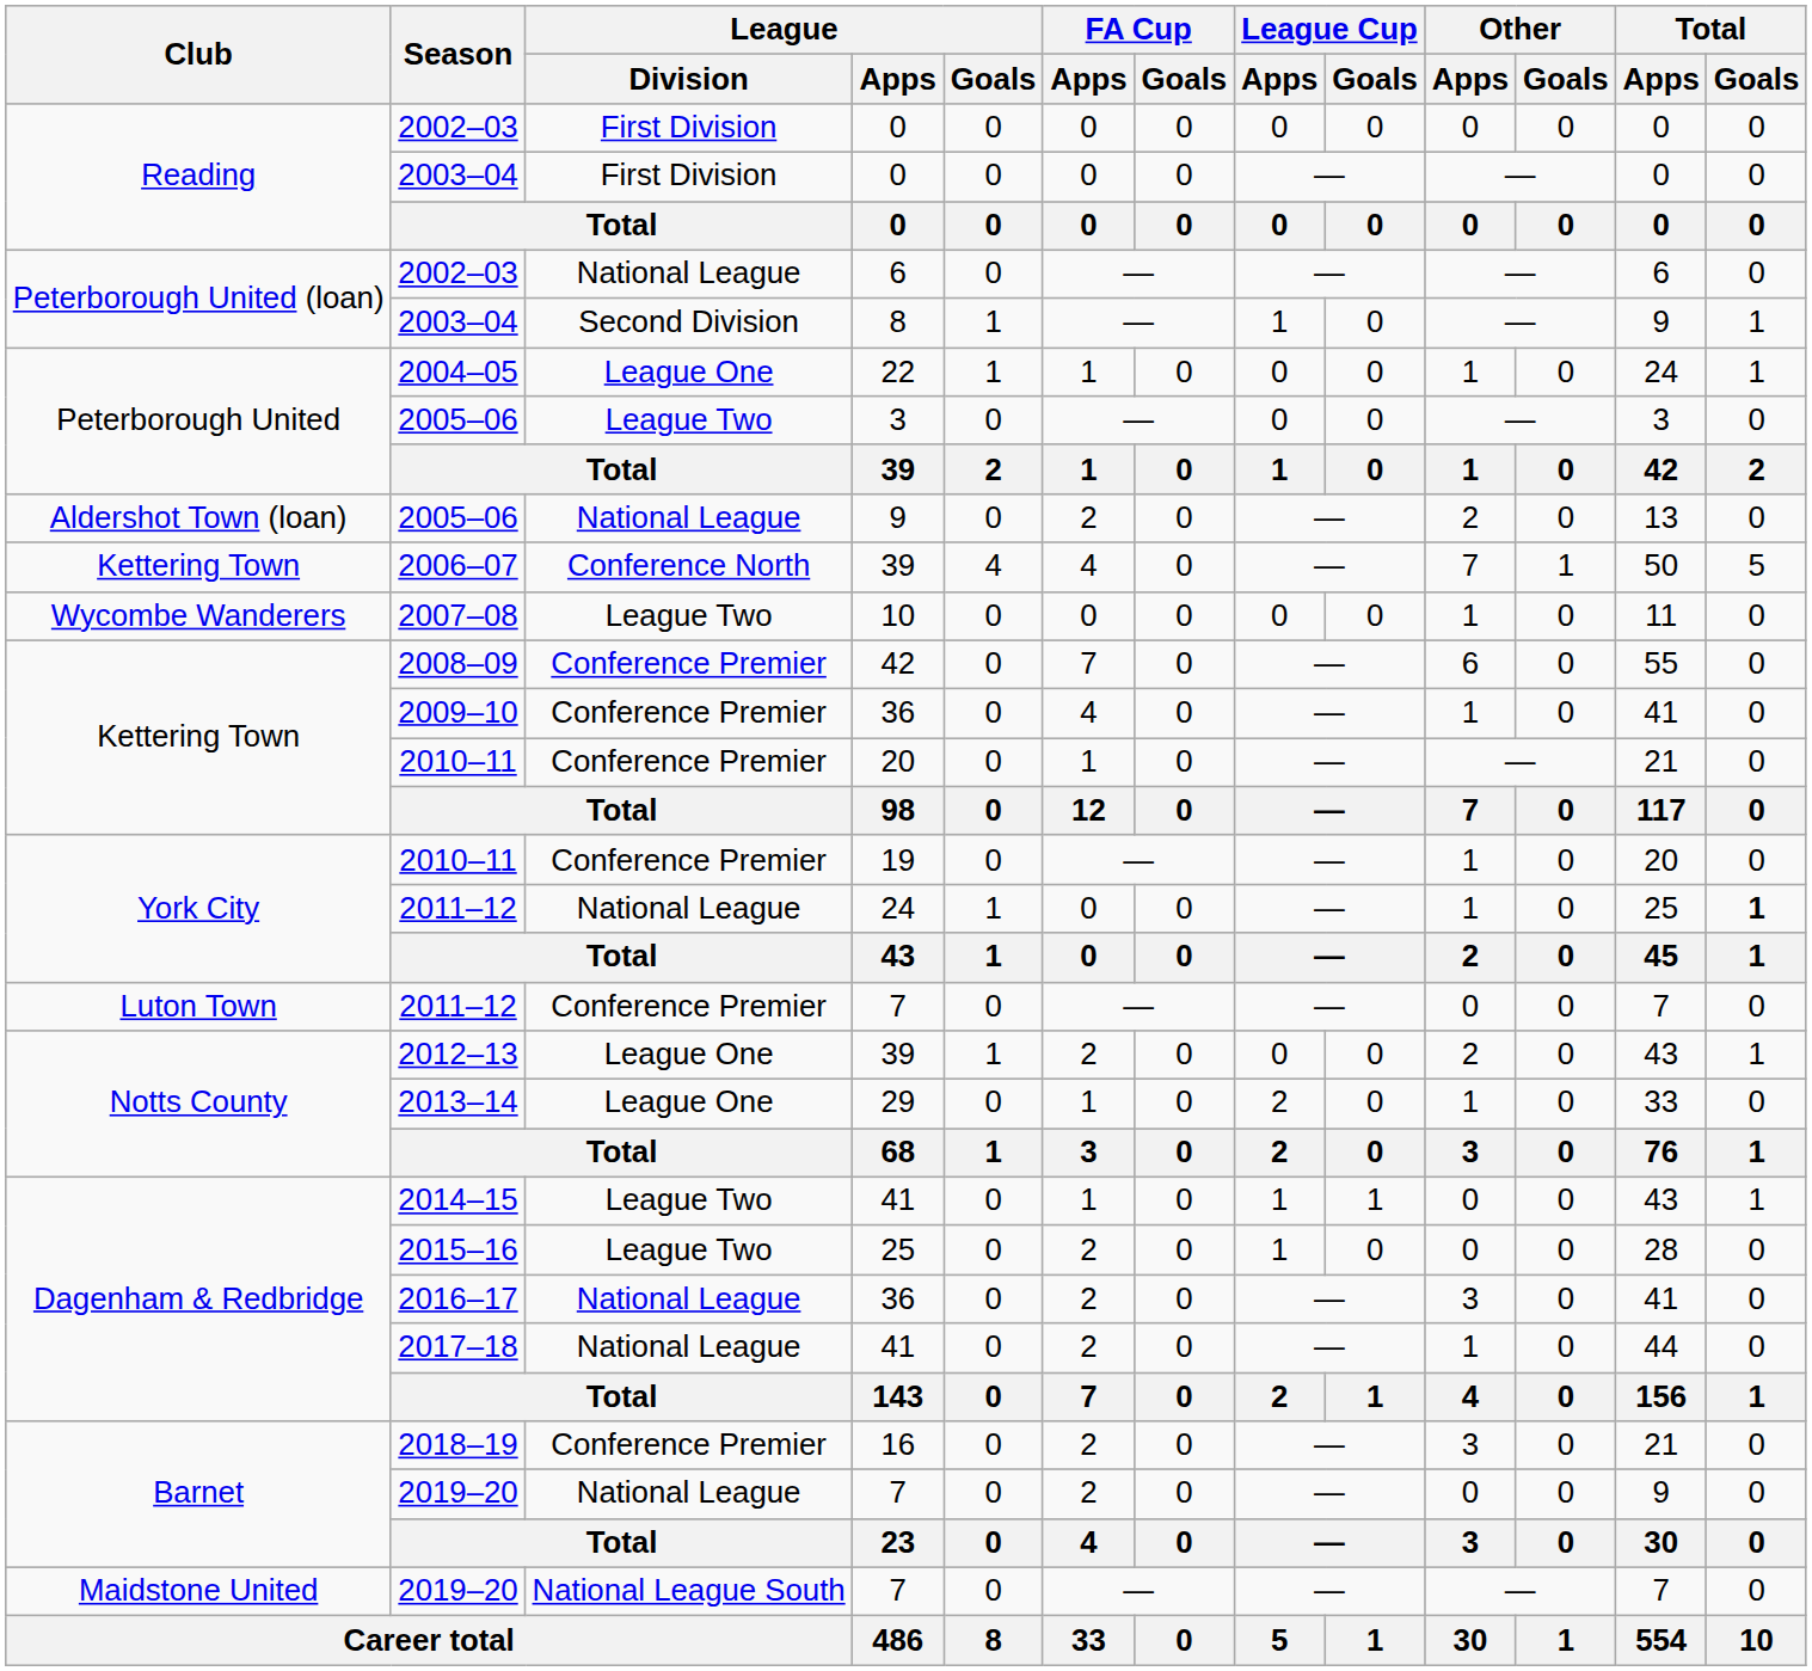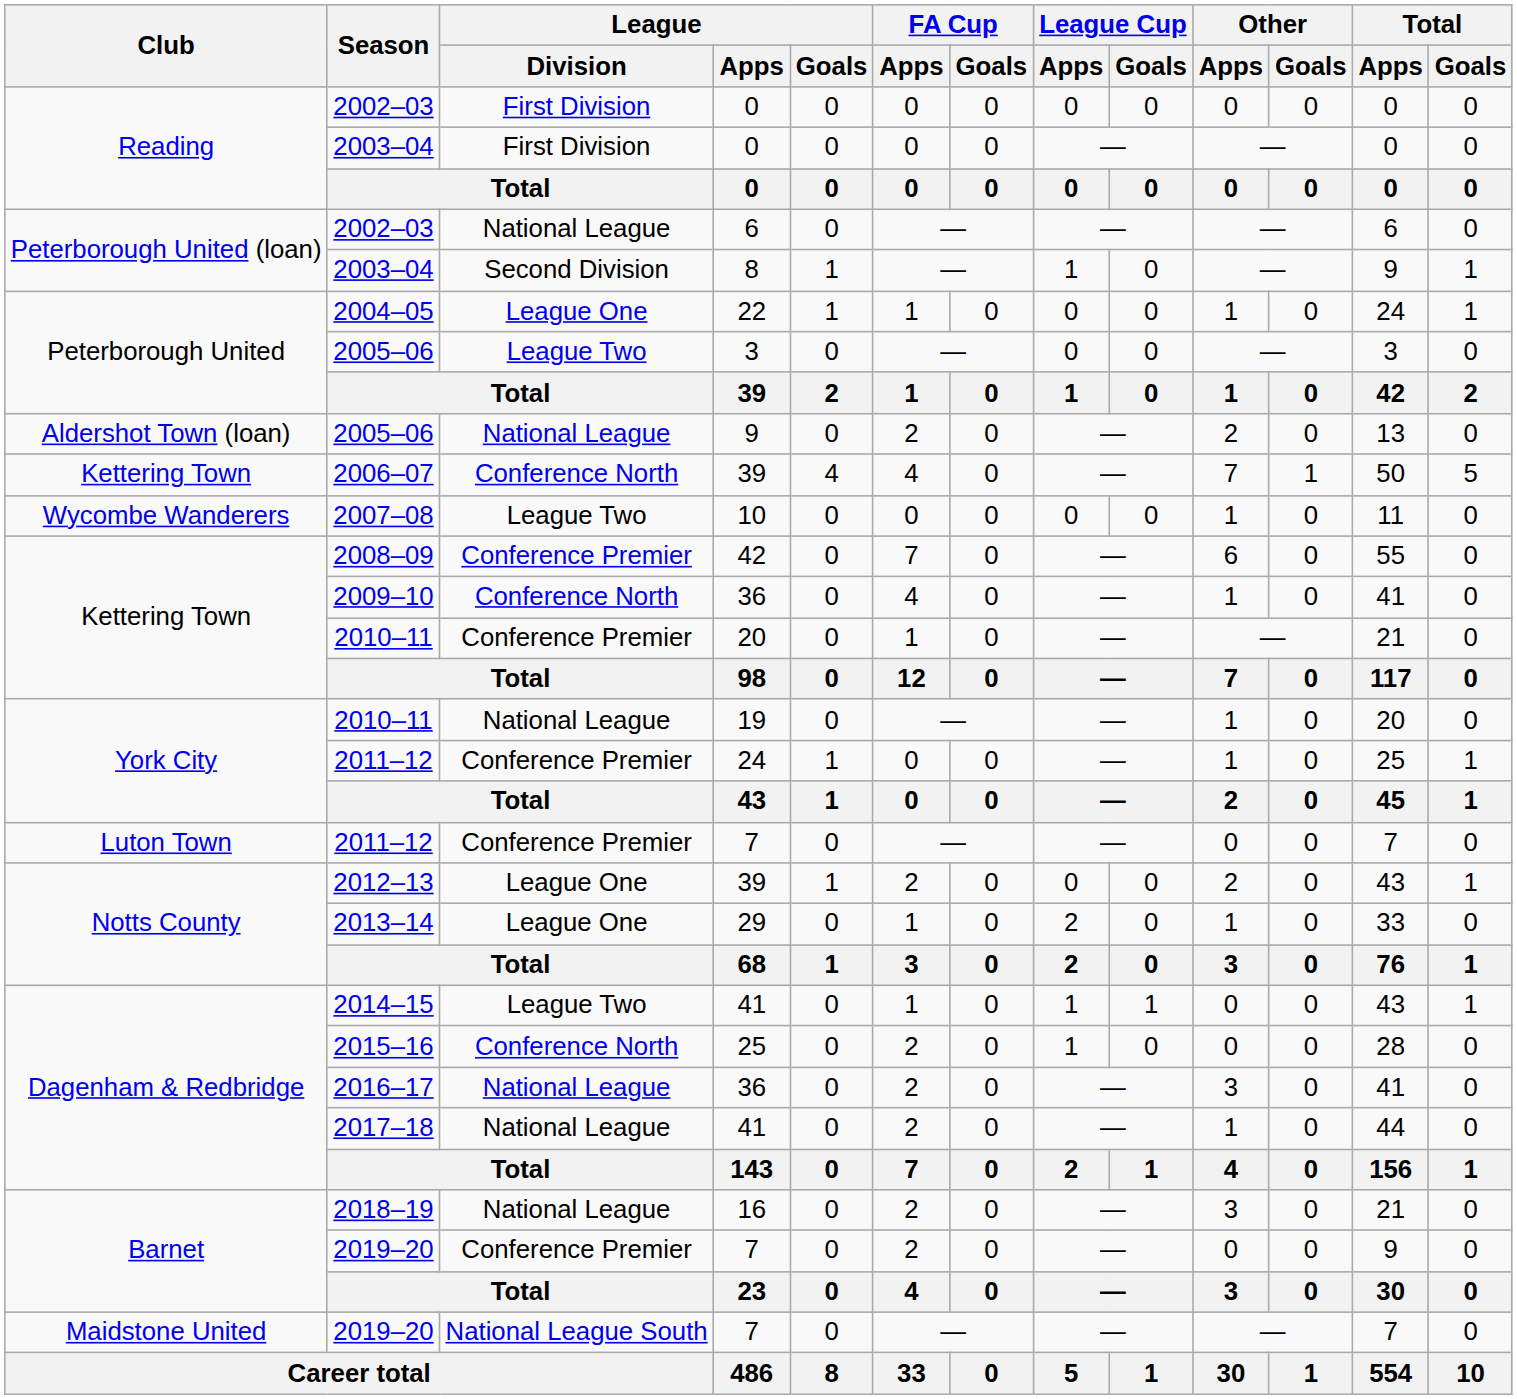 <table class=wikitable style=text-align:center>
 <tr>
 <th rowspan=2>Club</th>
 <th rowspan=2>Season</th>
 <th colspan=3>League</th>
 <th colspan=2><a href='#'>FA Cup</a></th>
 <th colspan=2><a href='#'>League Cup</a></th>
 <th colspan=2>Other</th>
 <th colspan=2>Total</th>
 </tr>
 <tr>
 <th>Division</th>
 <th>Apps</th>
 <th>Goals</th>
 <th>Apps</th>
 <th>Goals</th>
 <th>Apps</th>
 <th>Goals</th>
 <th>Apps</th>
 <th>Goals</th>
 <th>Apps</th>
 <th>Goals</th>
 </tr>
 <tr>
 <td rowspan=3><a href='#'>Reading</a></td>
 <td><a href='#'>2002–03</a></td>
 <td><a href='#'>First Division</a></td>
 <td>0</td>
 <td>0</td>
 <td>0</td>
 <td>0</td>
 <td>0</td>
 <td>0</td>
 <td>0</td>
 <td>0</td>
 <td>0</td>
 <td>0</td>
 </tr>
 <tr>
 <td><a href='#'>2003–04</a></td>
 <td>First Division</td>
 <td>0</td>
 <td>0</td>
 <td>0</td>
 <td>0</td>
 <td colspan=2>—</td>
 <td colspan=2>—</td>
 <td>0</td>
 <td>0</td>
 </tr>
 <tr>
 <th colspan=2>Total</th>
 <th>0</th>
 <th>0</th>
 <th>0</th>
 <th>0</th>
 <th>0</th>
 <th>0</th>
 <th>0</th>
 <th>0</th>
 <th>0</th>
 <th>0</th>
 </tr>
 <tr>
 <td rowspan=2><a href='#'>Peterborough United</a> (loan)</td>
 <td><a href='#'>2002–03</a></td>
 <td>National League</td>
 <td>6</td>
 <td>0</td>
 <td colspan=2>—</td>
 <td colspan=2>—</td>
 <td colspan=2>—</td>
 <td>6</td>
 <td>0</td>
 </tr>
 <tr>
 <td><a href='#'>2003–04</a></td>
 <td>Second Division</td>
 <td>8</td>
 <td>1</td>
 <td colspan=2>—</td>
 <td>1</td>
 <td>0</td>
 <td colspan=2>—</td>
 <td>9</td>
 <td>1</td>
 </tr>
 <tr>
 <td rowspan=3>Peterborough United</td>
 <td><a href='#'>2004–05</a></td>
 <td><a href='#'>League One</a></td>
 <td>22</td>
 <td>1</td>
 <td>1</td>
 <td>0</td>
 <td>0</td>
 <td>0</td>
 <td>1</td>
 <td>0</td>
 <td>24</td>
 <td>1</td>
 </tr>
 <tr>
 <td><a href='#'>2005–06</a></td>
 <td><a href='#'>League Two</a></td>
 <td>3</td>
 <td>0</td>
 <td colspan=2>—</td>
 <td>0</td>
 <td>0</td>
 <td colspan=2>—</td>
 <td>3</td>
 <td>0</td>
 </tr>
 <tr>
 <th colspan=2>Total</th>
 <th>39</th>
 <th>2</th>
 <th>1</th>
 <th>0</th>
 <th>1</th>
 <th>0</th>
 <th>1</th>
 <th>0</th>
 <th>42</th>
 <th>2</th>
 </tr>
 <tr>
 <td><a href='#'>Aldershot Town</a> (loan)</td>
 <td><a href='#'>2005–06</a></td>
 <td><a href='#'>National League</a></td>
 <td>9</td>
 <td>0</td>
 <td>2</td>
 <td>0</td>
 <td colspan=2>—</td>
 <td>2</td>
 <td>0</td>
 <td>13</td>
 <td>0</td>
 </tr>
 <tr>
 <td><a href='#'>Kettering Town</a></td>
 <td><a href='#'>2006–07</a></td>
 <td><a href='#'>Conference North</a></td>
 <td>39</td>
 <td>4</td>
 <td>4</td>
 <td>0</td>
 <td colspan=2>—</td>
 <td>7</td>
 <td>1</td>
 <td>50</td>
 <td>5</td>
 </tr>
 <tr>
 <td><a href='#'>Wycombe Wanderers</a></td>
 <td><a href='#'>2007–08</a></td>
 <td>League Two</td>
 <td>10</td>
 <td>0</td>
 <td>0</td>
 <td>0</td>
 <td>0</td>
 <td>0</td>
 <td>1</td>
 <td>0</td>
 <td>11</td>
 <td>0</td>
 </tr>
 <tr>
 <td rowspan=4>Kettering Town</td>
 <td><a href='#'>2008–09</a></td>
 <td><a href='#'>Conference Premier</a></td>
 <td>42</td>
 <td>0</td>
 <td>7</td>
 <td>0</td>
 <td colspan=2>—</td>
 <td>6</td>
 <td>0</td>
 <td>55</td>
 <td>0</td>
 </tr>
 <tr>
 <td><a href='#'>2009–10</a></td>
-<td>Conference Premier</td>
+<td><a href='#'>Conference North</a></td>
 <td>36</td>
 <td>0</td>
 <td>4</td>
 <td>0</td>
 <td colspan=2>—</td>
 <td>1</td>
 <td>0</td>
 <td>41</td>
 <td>0</td>
 </tr>
 <tr>
 <td><a href='#'>2010–11</a></td>
 <td>Conference Premier</td>
 <td>20</td>
 <td>0</td>
 <td>1</td>
 <td>0</td>
 <td colspan=2>—</td>
 <td colspan=2>—</td>
 <td>21</td>
 <td>0</td>
 </tr>
 <tr>
 <th colspan=2>Total</th>
 <th>98</th>
 <th>0</th>
 <th>12</th>
 <th>0</th>
 <th colspan=2>—</th>
 <th>7</th>
 <th>0</th>
 <th>117</th>
 <th>0</th>
 </tr>
 <tr>
 <td rowspan=3><a href='#'>York City</a></td>
 <td><a href='#'>2010–11</a></td>
-<td>Conference Premier</td>
+<td>National League</td>
 <td>19</td>
 <td>0</td>
 <td colspan=2>—</td>
 <td colspan=2>—</td>
 <td>1</td>
 <td>0</td>
 <td>20</td>
 <td>0</td>
 </tr>
 <tr>
 <td><a href='#'>2011–12</a></td>
-<td>National League</td>
+<td>Conference Premier</td>
 <td>24</td>
 <td>1</td>
 <td>0</td>
 <td>0</td>
 <td colspan=2>—</td>
 <td>1</td>
 <td>0</td>
 <td>25</td>
-<td><strong>1</strong></td>
+<td>1</td>
 </tr>
 <tr>
 <th colspan=2>Total</th>
 <th>43</th>
 <th>1</th>
 <th>0</th>
 <th>0</th>
 <th colspan=2>—</th>
 <th>2</th>
 <th>0</th>
 <th>45</th>
 <th>1</th>
 </tr>
 <tr>
 <td><a href='#'>Luton Town</a></td>
 <td><a href='#'>2011–12</a></td>
 <td>Conference Premier</td>
 <td>7</td>
 <td>0</td>
 <td colspan=2>—</td>
 <td colspan=2>—</td>
 <td>0</td>
 <td>0</td>
 <td>7</td>
 <td>0</td>
 </tr>
 <tr>
 <td rowspan=3><a href='#'>Notts County</a></td>
 <td><a href='#'>2012–13</a></td>
 <td>League One</td>
 <td>39</td>
 <td>1</td>
 <td>2</td>
 <td>0</td>
 <td>0</td>
 <td>0</td>
 <td>2</td>
 <td>0</td>
 <td>43</td>
 <td>1</td>
 </tr>
 <tr>
 <td><a href='#'>2013–14</a></td>
 <td>League One</td>
 <td>29</td>
 <td>0</td>
 <td>1</td>
 <td>0</td>
 <td>2</td>
 <td>0</td>
 <td>1</td>
 <td>0</td>
 <td>33</td>
 <td>0</td>
 </tr>
 <tr>
 <th colspan=2>Total</th>
 <th>68</th>
 <th>1</th>
 <th>3</th>
 <th>0</th>
 <th>2</th>
 <th>0</th>
 <th>3</th>
 <th>0</th>
 <th>76</th>
 <th>1</th>
 </tr>
 <tr>
 <td rowspan=5><a href='#'>Dagenham & Redbridge</a></td>
 <td><a href='#'>2014–15</a></td>
 <td>League Two</td>
 <td>41</td>
 <td>0</td>
 <td>1</td>
 <td>0</td>
 <td>1</td>
 <td>1</td>
 <td>0</td>
 <td>0</td>
 <td>43</td>
 <td>1</td>
 </tr>
 <tr>
 <td><a href='#'>2015–16</a></td>
-<td>League Two</td>
+<td><a href='#'>Conference North</a></td>
 <td>25</td>
 <td>0</td>
 <td>2</td>
 <td>0</td>
 <td>1</td>
 <td>0</td>
 <td>0</td>
 <td>0</td>
 <td>28</td>
 <td>0</td>
 </tr>
 <tr>
 <td><a href='#'>2016–17</a></td>
 <td><a href='#'>National League</a></td>
 <td>36</td>
 <td>0</td>
 <td>2</td>
 <td>0</td>
 <td colspan=2>—</td>
 <td>3</td>
 <td>0</td>
 <td>41</td>
 <td>0</td>
 </tr>
 <tr>
 <td><a href='#'>2017–18</a></td>
 <td>National League</td>
 <td>41</td>
 <td>0</td>
 <td>2</td>
 <td>0</td>
 <td colspan=2>—</td>
 <td>1</td>
 <td>0</td>
 <td>44</td>
 <td>0</td>
 </tr>
 <tr>
 <th colspan=2>Total</th>
 <th>143</th>
 <th>0</th>
 <th>7</th>
 <th>0</th>
 <th>2</th>
 <th>1</th>
 <th>4</th>
 <th>0</th>
 <th>156</th>
 <th>1</th>
 </tr>
 <tr>
 <td rowspan=3><a href='#'>Barnet</a></td>
 <td><a href='#'>2018–19</a></td>
-<td>Conference Premier</td>
+<td>National League</td>
 <td>16</td>
 <td>0</td>
 <td>2</td>
 <td>0</td>
 <td colspan=2>—</td>
 <td>3</td>
 <td>0</td>
 <td>21</td>
 <td>0</td>
 </tr>
 <tr>
 <td><a href='#'>2019–20</a></td>
-<td>National League</td>
+<td>Conference Premier</td>
 <td>7</td>
 <td>0</td>
 <td>2</td>
 <td>0</td>
 <td colspan=2>—</td>
 <td>0</td>
 <td>0</td>
 <td>9</td>
 <td>0</td>
 </tr>
 <tr>
 <th colspan=2>Total</th>
 <th>23</th>
 <th>0</th>
 <th>4</th>
 <th>0</th>
 <th colspan=2>—</th>
 <th>3</th>
 <th>0</th>
 <th>30</th>
 <th>0</th>
 </tr>
 <tr>
 <td><a href='#'>Maidstone United</a></td>
 <td><a href='#'>2019–20</a></td>
 <td><a href='#'>National League South</a></td>
 <td>7</td>
 <td>0</td>
 <td colspan=2>—</td>
 <td colspan=2>—</td>
 <td colspan=2>—</td>
 <td>7</td>
 <td>0</td>
 </tr>
 <tr>
 <th colspan=3>Career total</th>
 <th>486</th>
 <th>8</th>
 <th>33</th>
 <th>0</th>
 <th>5</th>
 <th>1</th>
 <th>30</th>
 <th>1</th>
 <th>554</th>
 <th>10</th>
 </tr>
 </table>
